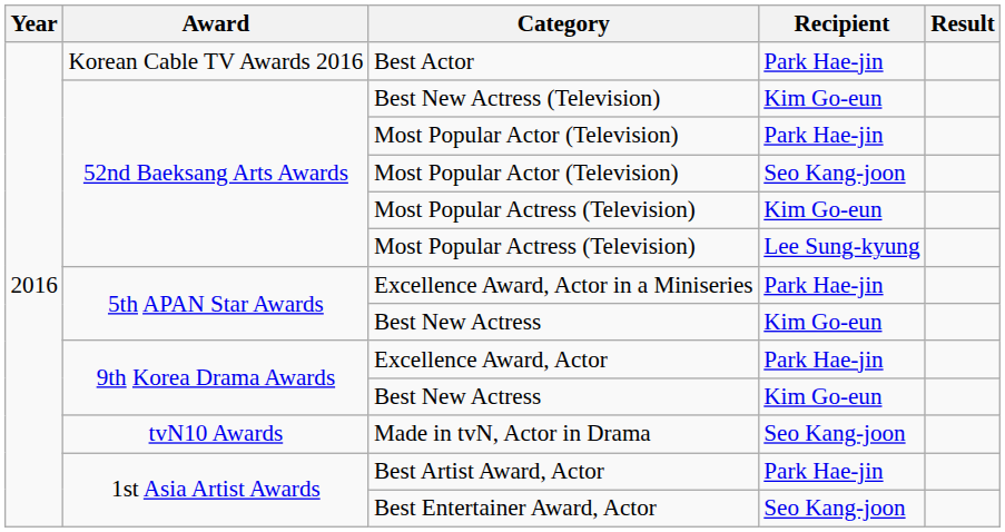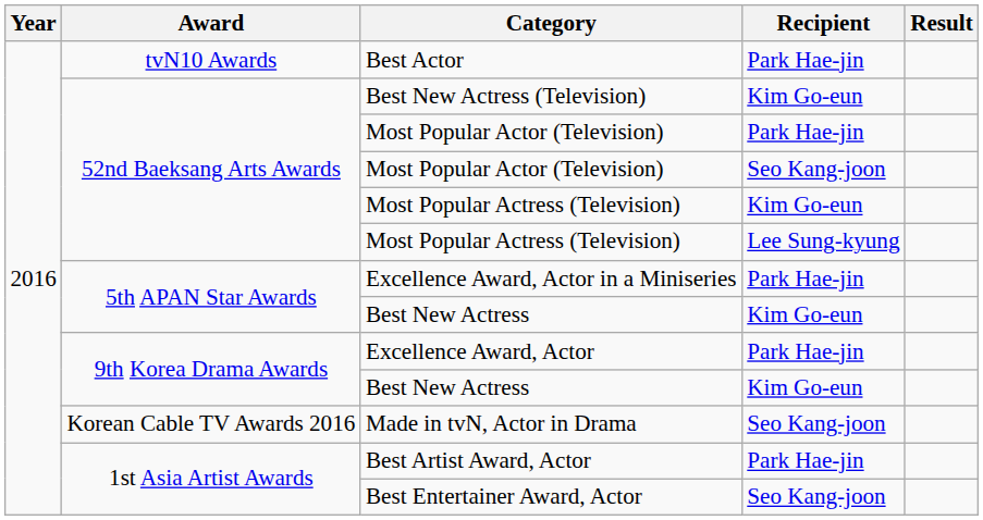 <table class="wikitable">
 <tr>
 <th>Year</th>
 <th>Award</th>
 <th>Category</th>
 <th>Recipient</th>
 <th>Result</th>
 </tr>
 <tr>
 <td rowspan="13">2016</td>
-<td style="text-align:center;">Korean Cable TV Awards 2016</td>
+<td style="text-align:center;"><a href='#'>tvN10 Awards</a></td>
 <td>Best Actor</td>
 <td><a href='#'>Park Hae-jin</a></td>
 <td></td>
 </tr>
 <tr>
 <td rowspan="5" style="text-align:center;"><a href='#'>52nd Baeksang Arts Awards</a></td>
 <td>Best New Actress (Television)</td>
 <td><a href='#'>Kim Go-eun</a></td>
 <td></td>
 </tr>
 <tr>
 <td>Most Popular Actor (Television)</td>
 <td><a href='#'>Park Hae-jin</a></td>
 <td></td>
 </tr>
 <tr>
 <td>Most Popular Actor (Television)</td>
 <td><a href='#'>Seo Kang-joon</a></td>
 <td></td>
 </tr>
 <tr>
 <td>Most Popular Actress (Television)</td>
 <td><a href='#'>Kim Go-eun</a></td>
 <td></td>
 </tr>
 <tr>
 <td>Most Popular Actress (Television)</td>
 <td><a href='#'>Lee Sung-kyung</a></td>
 <td></td>
 </tr>
 <tr>
 <td rowspan="2" style="text-align:center;"><a href='#'>5th</a> <a href='#'>APAN Star Awards</a></td>
 <td>Excellence Award, Actor in a Miniseries</td>
 <td><a href='#'>Park Hae-jin</a></td>
 <td></td>
 </tr>
 <tr>
 <td>Best New Actress</td>
 <td><a href='#'>Kim Go-eun</a></td>
 <td></td>
 </tr>
 <tr>
 <td rowspan="2" style="text-align:center;"><a href='#'>9th</a> <a href='#'>Korea Drama Awards</a></td>
 <td>Excellence Award, Actor</td>
 <td><a href='#'>Park Hae-jin</a></td>
 <td></td>
 </tr>
 <tr>
 <td>Best New Actress</td>
 <td><a href='#'>Kim Go-eun</a></td>
 <td></td>
 </tr>
 <tr>
-<td style="text-align:center;"><a href='#'>tvN10 Awards</a></td>
+<td style="text-align:center;">Korean Cable TV Awards 2016</td>
 <td>Made in tvN, Actor in Drama</td>
 <td><a href='#'>Seo Kang-joon</a></td>
 <td></td>
 </tr>
 <tr>
 <td rowspan="2" style="text-align:center;">1st <a href='#'>Asia Artist Awards</a></td>
 <td>Best Artist Award, Actor</td>
 <td><a href='#'>Park Hae-jin</a></td>
 <td></td>
 </tr>
 <tr>
 <td>Best Entertainer Award, Actor</td>
 <td><a href='#'>Seo Kang-joon</a></td>
 <td></td>
 </tr>
 </table>
